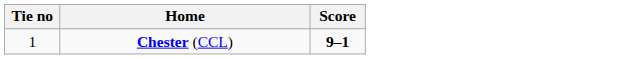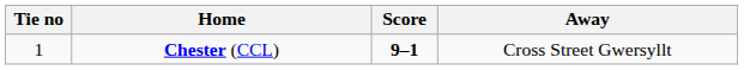 <table class="wikitable" style="text-align:center">
 <tr>
 <th width=50>Tie no</th>
 <th width=250>Home</th>
 <th width=50>Score</th>
+<th width=250>Away</th>
 </tr>
 <tr>
 <td>1</td>
 <td><strong><a href='#'>Chester</a></strong> (<a href='#'>CCL</a>)</td>
 <td><strong>9–1</strong></td>
+<td>Cross Street Gwersyllt</td>
 </tr>
 </table>
